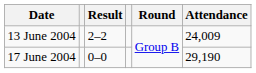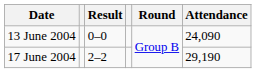 <table class="wikitable" style="font-size:90%">
 <tr>
 <th>Date</th>
 <th></th>
 <th>Result</th>
 <th></th>
 <th>Round</th>
 <th>Attendance</th>
 </tr>
 <tr>
 <td>13 June 2004</td>
 <td></td>
-<td>2–2</td>
+<td>0–0</td>
 <td></td>
 <td rowspan="2"><a href='#'>Group B</a></td>
-<td>24,009</td>
+<td>24,090</td>
 </tr>
 <tr>
 <td>17 June 2004</td>
 <td></td>
-<td>0–0</td>
+<td>2–2</td>
 <td></td>
 <td>29,190</td>
 </tr>
 </table>
